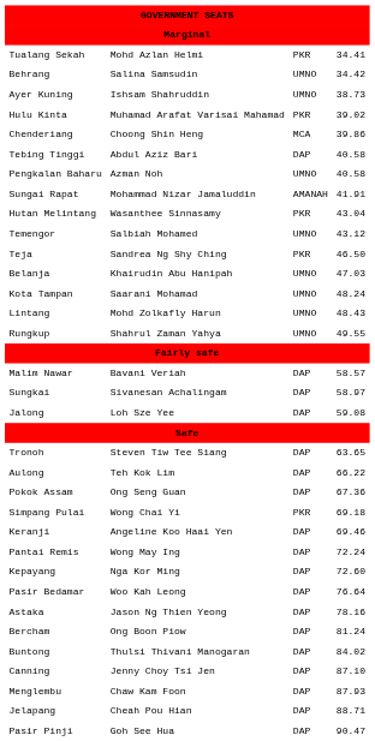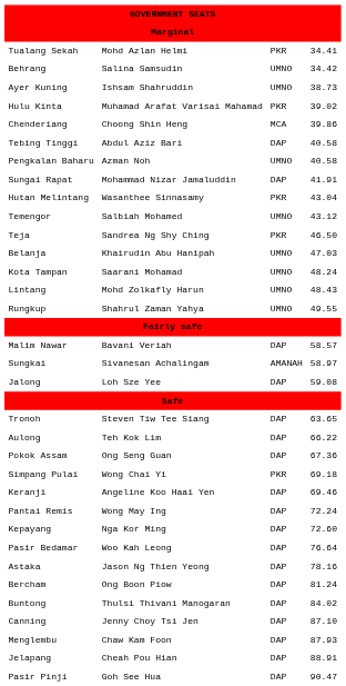 <table class="toccolours" cellpadding="5" cellspacing="0" style="float:left; margin-right:.5em; margin-top:.4em; font-size:90%;">
 <tr>
 <td colspan="4"  style="text-align:center; background:red;"><span><strong>GOVERNMENT SEATS</strong></span></td>
 </tr>
 <tr>
 <td colspan="4"  style="text-align:center; background:red;"><span><strong>Marginal</strong></span></td>
 </tr>
 <tr>
 <td>Tualang Sekah</td>
 <td>Mohd Azlan Helmi</td>
 <td>PKR</td>
 <td style="text-align:center;">34.41</td>
 </tr>
 <tr>
 <td>Behrang</td>
 <td>Salina Samsudin</td>
 <td>UMNO</td>
 <td style="text-align:center;">34.42</td>
 </tr>
 <tr>
 <td>Ayer Kuning</td>
 <td>Ishsam Shahruddin</td>
 <td>UMNO</td>
 <td style="text-align:center;">38.73</td>
 </tr>
 <tr>
 <td>Hulu Kinta</td>
 <td>Muhamad Arafat Varisai Mahamad</td>
 <td>PKR</td>
 <td style="text-align:center;">39.02</td>
 </tr>
 <tr>
 <td>Chenderiang</td>
 <td>Choong Shin Heng</td>
 <td>MCA</td>
 <td style="text-align:center;">39.86</td>
 </tr>
 <tr>
 <td>Tebing Tinggi</td>
 <td>Abdul Aziz Bari</td>
 <td>DAP</td>
 <td style="text-align:center;">40.58</td>
 </tr>
 <tr>
 <td>Pengkalan Baharu</td>
 <td>Azman Noh</td>
 <td>UMNO</td>
 <td style="text-align:center;">40.58</td>
 </tr>
 <tr>
 <td>Sungai Rapat</td>
 <td>Mohammad Nizar Jamaluddin</td>
-<td>AMANAH</td>
+<td>DAP</td>
 <td style="text-align:center;">41.91</td>
 </tr>
 <tr>
 <td>Hutan Melintang</td>
 <td>Wasanthee Sinnasamy</td>
 <td>PKR</td>
 <td style="text-align:center;">43.04</td>
 </tr>
 <tr>
 <td>Temengor</td>
 <td>Salbiah Mohamed</td>
 <td>UMNO</td>
 <td style="text-align:center;">43.12</td>
 </tr>
 <tr>
 <td>Teja</td>
 <td>Sandrea Ng Shy Ching</td>
 <td>PKR</td>
 <td style="text-align:center;">46.50</td>
 </tr>
 <tr>
 <td>Belanja</td>
 <td>Khairudin Abu Hanipah</td>
 <td>UMNO</td>
 <td style="text-align:center;">47.03</td>
 </tr>
 <tr>
 <td>Kota Tampan</td>
 <td>Saarani Mohamad</td>
 <td>UMNO</td>
 <td style="text-align:center;">48.24</td>
 </tr>
 <tr>
 <td>Lintang</td>
 <td>Mohd Zolkafly Harun</td>
 <td>UMNO</td>
 <td style="text-align:center;">48.43</td>
 </tr>
 <tr>
 <td>Rungkup</td>
 <td>Shahrul Zaman Yahya</td>
 <td>UMNO</td>
 <td style="text-align:center;">49.55</td>
 </tr>
 <tr>
 <td colspan="4"  style="text-align:center; background:red;"><span><strong>Fairly safe</strong></span></td>
 </tr>
 <tr>
 <td>Malim Nawar</td>
 <td>Bavani Veriah</td>
 <td>DAP</td>
 <td style="text-align:center;">58.57</td>
 </tr>
 <tr>
 <td>Sungkai</td>
 <td>Sivanesan Achalingam</td>
-<td>DAP</td>
+<td>AMANAH</td>
 <td style="text-align:center;">58.97</td>
 </tr>
 <tr>
 <td>Jalong</td>
 <td>Loh Sze Yee</td>
 <td>DAP</td>
 <td style="text-align:center;">59.08</td>
 </tr>
 <tr>
 <td colspan="4"  style="text-align:center; background:red;"><span><strong>Safe</strong></span></td>
 </tr>
 <tr>
 <td>Tronoh</td>
 <td>Steven Tiw Tee Siang</td>
 <td>DAP</td>
 <td style="text-align:center;">63.65</td>
 </tr>
 <tr>
 <td>Aulong</td>
 <td>Teh Kok Lim</td>
 <td>DAP</td>
 <td style="text-align:center;">66.22</td>
 </tr>
 <tr>
 <td>Pokok Assam</td>
 <td>Ong Seng Guan</td>
 <td>DAP</td>
 <td style="text-align:center;">67.36</td>
 </tr>
 <tr>
 <td>Simpang Pulai</td>
 <td>Wong Chai Yi</td>
 <td>PKR</td>
 <td style="text-align:center;">69.18</td>
 </tr>
 <tr>
 <td>Keranji</td>
 <td>Angeline Koo Haai Yen</td>
 <td>DAP</td>
 <td style="text-align:center;">69.46</td>
 </tr>
 <tr>
 <td>Pantai Remis</td>
 <td>Wong May Ing</td>
 <td>DAP</td>
 <td style="text-align:center;">72.24</td>
 </tr>
 <tr>
 <td>Kepayang</td>
 <td>Nga Kor Ming</td>
 <td>DAP</td>
 <td style="text-align:center;">72.60</td>
 </tr>
 <tr>
 <td>Pasir Bedamar</td>
 <td>Woo Kah Leong</td>
 <td>DAP</td>
 <td style="text-align:center;">76.64</td>
 </tr>
 <tr>
 <td>Astaka</td>
 <td>Jason Ng Thien Yeong</td>
 <td>DAP</td>
 <td style="text-align:center;">78.16</td>
 </tr>
 <tr>
 <td>Bercham</td>
 <td>Ong Boon Piow</td>
 <td>DAP</td>
 <td style="text-align:center;">81.24</td>
 </tr>
 <tr>
 <td>Buntong</td>
 <td>Thulsi Thivani Manogaran</td>
 <td>DAP</td>
 <td style="text-align:center;">84.02</td>
 </tr>
 <tr>
 <td>Canning</td>
 <td>Jenny Choy Tsi Jen</td>
 <td>DAP</td>
 <td style="text-align:center;">87.10</td>
 </tr>
 <tr>
 <td>Menglembu</td>
 <td>Chaw Kam Foon</td>
 <td>DAP</td>
 <td style="text-align:center;">87.93</td>
 </tr>
 <tr>
 <td>Jelapang</td>
 <td>Cheah Pou Hian</td>
 <td>DAP</td>
-<td style="text-align:center;">88.71</td>
+<td style="text-align:center;">88.91</td>
 </tr>
 <tr>
 <td>Pasir Pinji</td>
 <td>Goh See Hua</td>
 <td>DAP</td>
 <td style="text-align:center;">90.47</td>
 </tr>
 <tr>
 </tr>
 </table>
